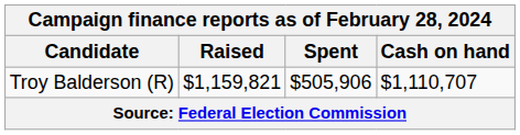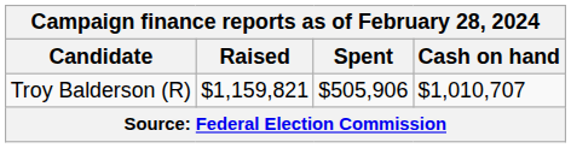 <table class="wikitable sortable">
 <tr>
 <th colspan=4>Campaign finance reports as of February 28, 2024</th>
 </tr>
 <tr style="text-align:center;">
 <th>Candidate</th>
 <th>Raised</th>
 <th>Spent</th>
 <th>Cash on hand</th>
 </tr>
 <tr>
 <td>Troy Balderson (R)</td>
 <td>$1,159,821</td>
 <td>$505,906</td>
-<td>$1,110,707</td>
+<td>$1,010,707</td>
 </tr>
 <tr>
 <th colspan="4"><small>Source: <a href='#'>Federal Election Commission</a></small></th>
 </tr>
 </table>
